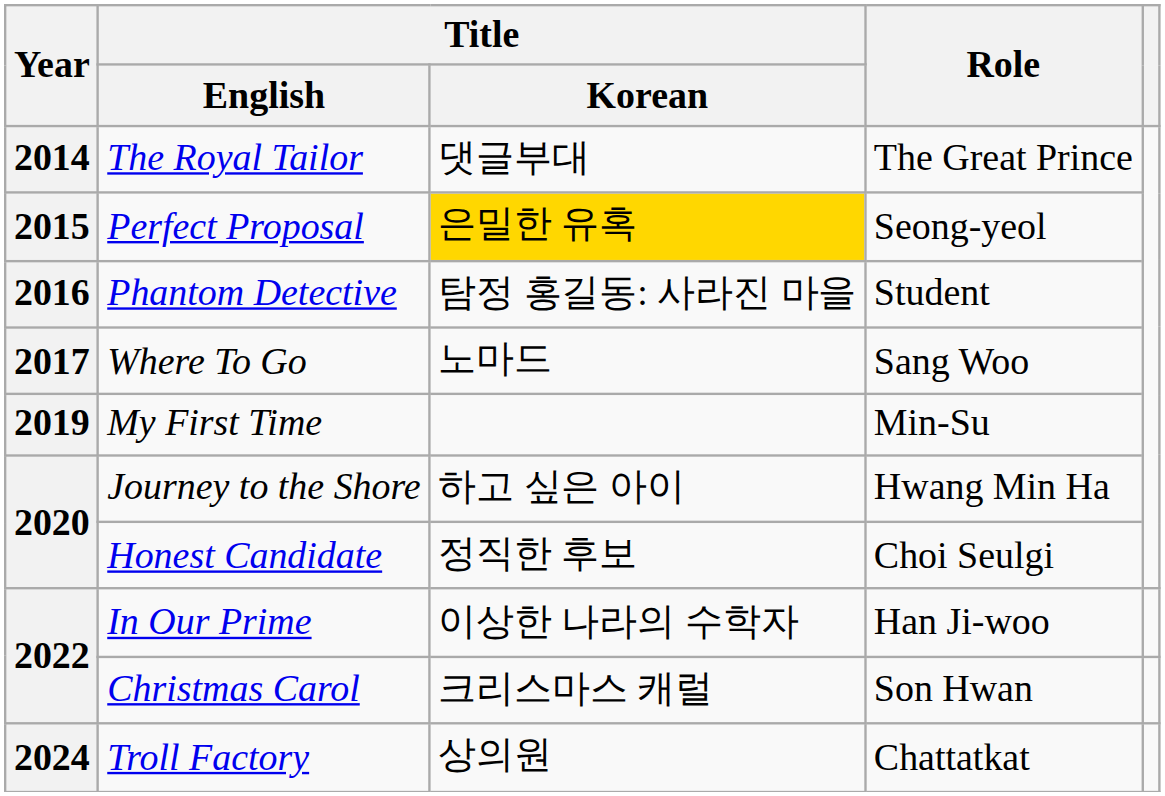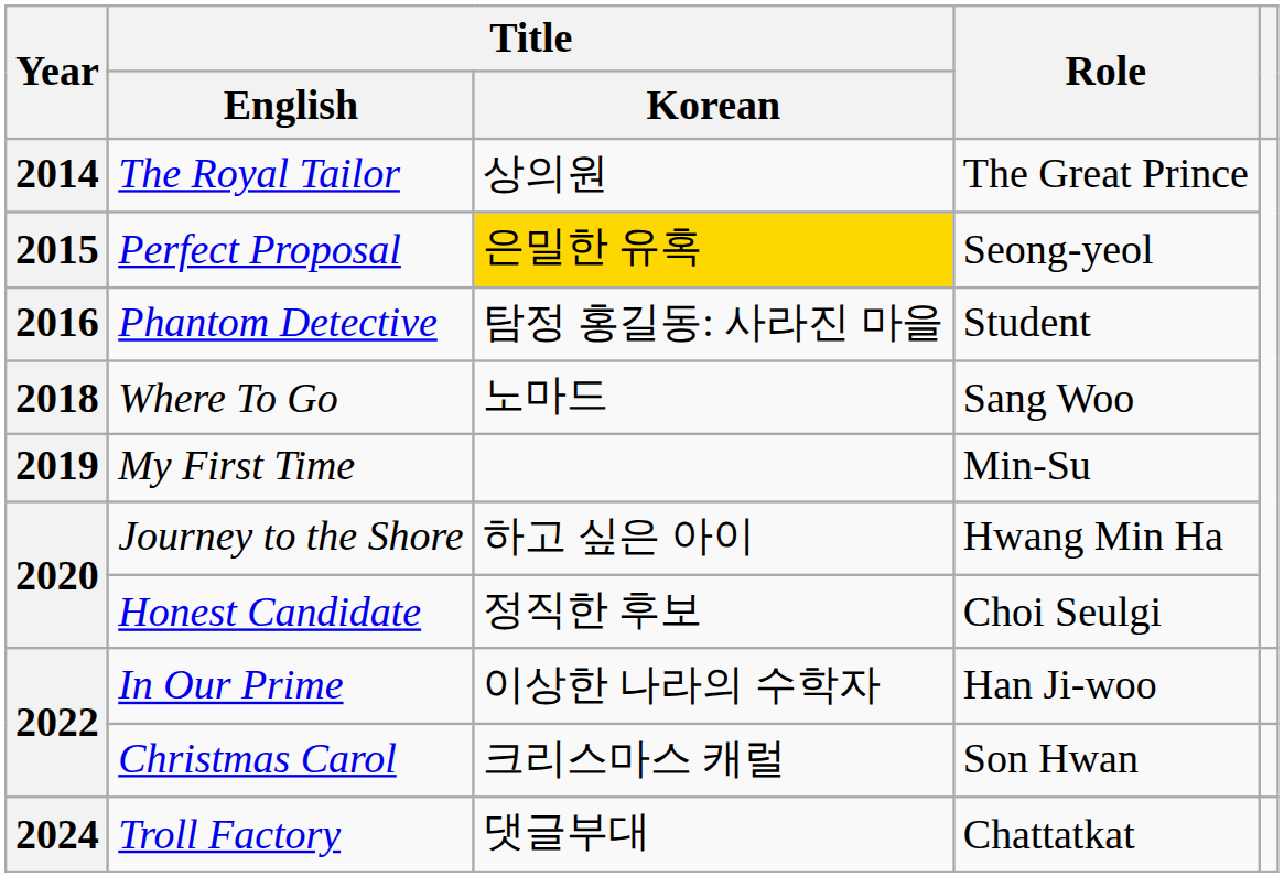 <table class="wikitable sortable plainrowheaders">
 <tr>
 <th rowspan="2">Year</th>
 <th colspan="2">Title</th>
 <th rowspan="2">Role</th>
 <th rowspan="2" class="unsortable"></th>
 </tr>
 <tr>
 <th>English</th>
 <th>Korean</th>
 </tr>
 <tr>
 <th scope="row">2014</th>
 <td><em><a href='#'>The Royal Tailor</a></em></td>
-<td>댓글부대</td>
+<td>상의원</td>
 <td>The Great Prince</td>
 <td style="text-align:center" rowspan="7"></td>
 </tr>
 <tr>
 <th scope="row">2015</th>
 <td><em><a href='#'>Perfect Proposal</a></em></td>
 <td style="background: gold;">은밀한 유혹</td>
 <td>Seong-yeol</td>
 </tr>
 <tr>
 <th scope="row">2016</th>
 <td><em><a href='#'>Phantom Detective</a></em></td>
 <td>탐정 홍길동: 사라진 마을</td>
 <td>Student</td>
 </tr>
 <tr>
-<th scope="row">2017</th>
+<th scope="row">2018</th>
 <td><em>Where To Go</em></td>
 <td>노마드</td>
 <td>Sang Woo</td>
 </tr>
 <tr>
 <th scope="row">2019</th>
 <td><em>My First Time</em></td>
 <td></td>
 <td>Min-Su</td>
 </tr>
 <tr>
 <th scope="row" rowspan="2">2020</th>
 <td><em>Journey to the Shore</em></td>
 <td>하고 싶은 아이</td>
 <td>Hwang Min Ha</td>
 </tr>
 <tr>
 <td><em><a href='#'>Honest Candidate</a></em></td>
 <td>정직한 후보</td>
 <td>Choi Seulgi</td>
 </tr>
 <tr>
 <th scope="row" rowspan="2">2022</th>
 <td><em><a href='#'>In Our Prime</a></em></td>
 <td>이상한 나라의 수학자</td>
 <td>Han Ji-woo</td>
 <td style="text-align:center"></td>
 </tr>
 <tr>
 <td><em><a href='#'>Christmas Carol</a></em></td>
 <td>크리스마스 캐럴</td>
 <td>Son Hwan</td>
 <td style="text-align:center"></td>
 </tr>
 <tr>
 <th scope="row">2024</th>
 <td><em><a href='#'>Troll Factory</a></em></td>
-<td>상의원</td>
+<td>댓글부대</td>
 <td>Chattatkat</td>
 <td style="text-align:center"></td>
 </tr>
 </table>
